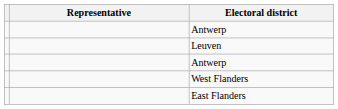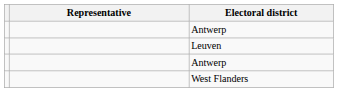 <table class="sortable wikitable" style="text-align:left; font-size:90%">
 <tr>
 <th></th>
 <th width="250">Representative</th>
 <th width="200">Electoral district</th>
 </tr>
 <tr>
 <td></td>
 <td align=left></td>
 <td>Antwerp</td>
 </tr>
 <tr>
 <td></td>
 <td align=left></td>
 <td>Leuven</td>
 </tr>
 <tr>
 <td></td>
 <td align=left></td>
 <td>Antwerp</td>
 </tr>
 <tr>
 <td></td>
 <td align=left></td>
 <td>West Flanders</td>
 </tr>
-<tr>
-<td></td>
-<td align=left></td>
-<td>East Flanders</td>
-</tr>
 </table>
